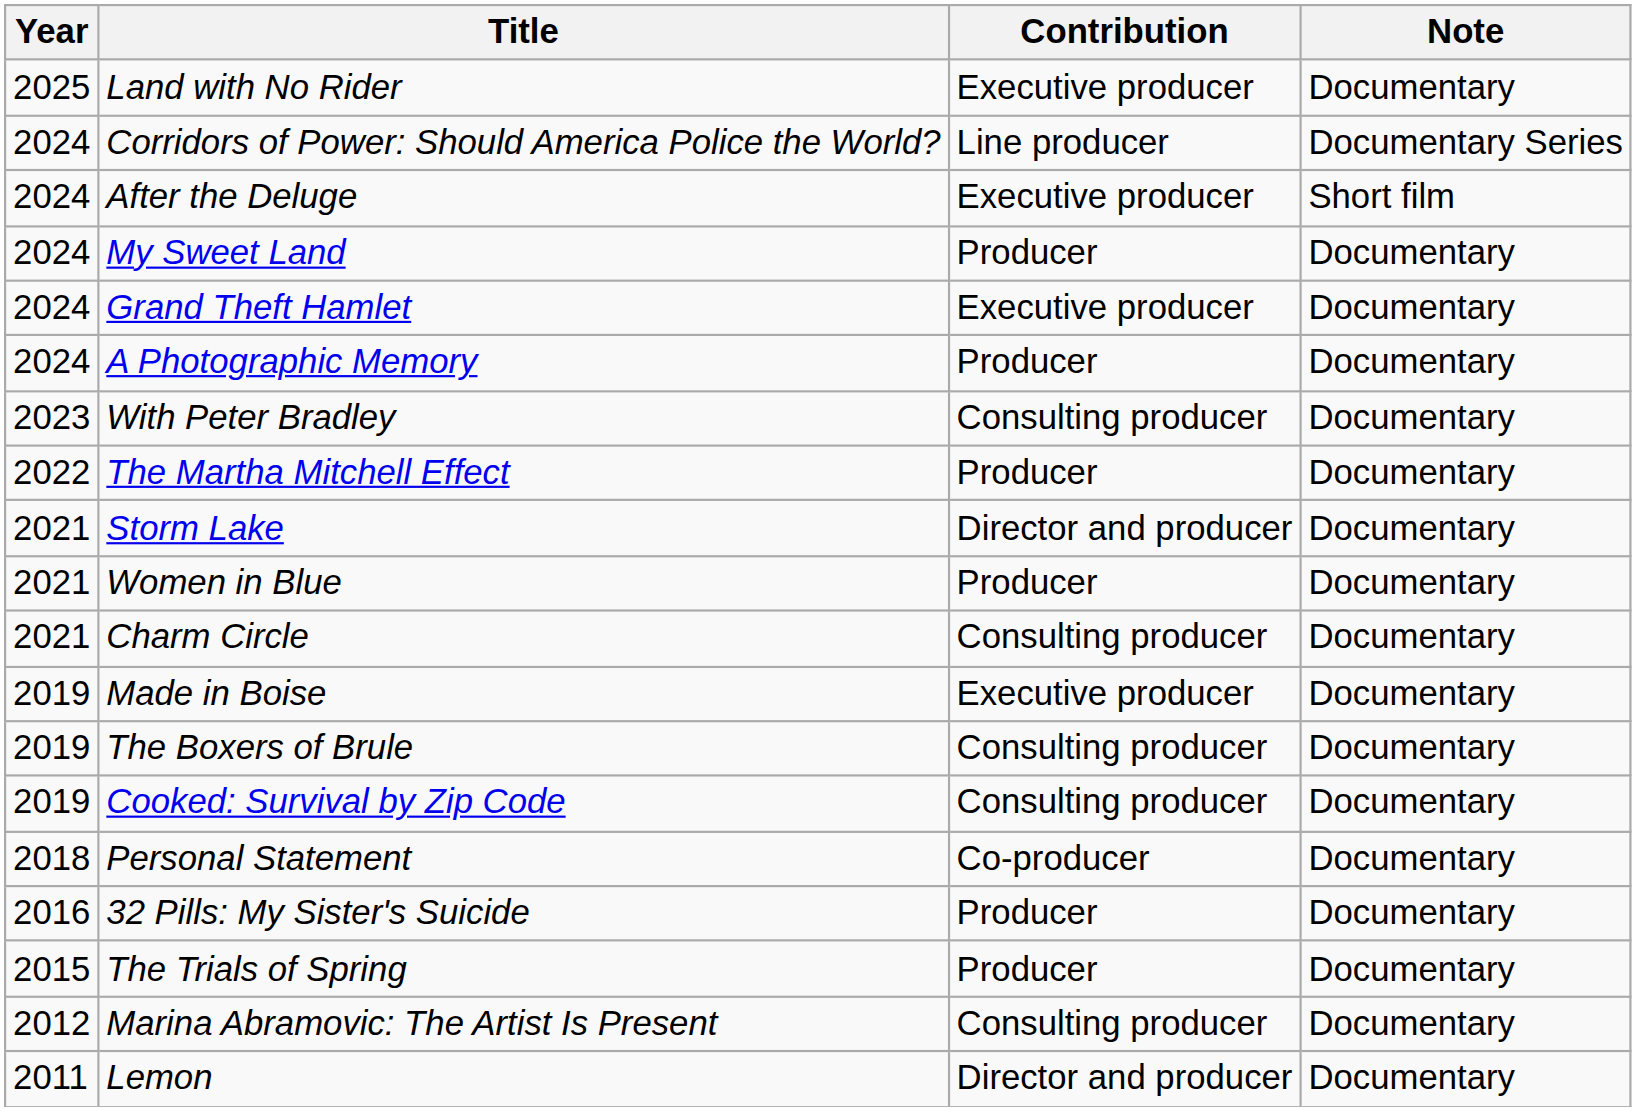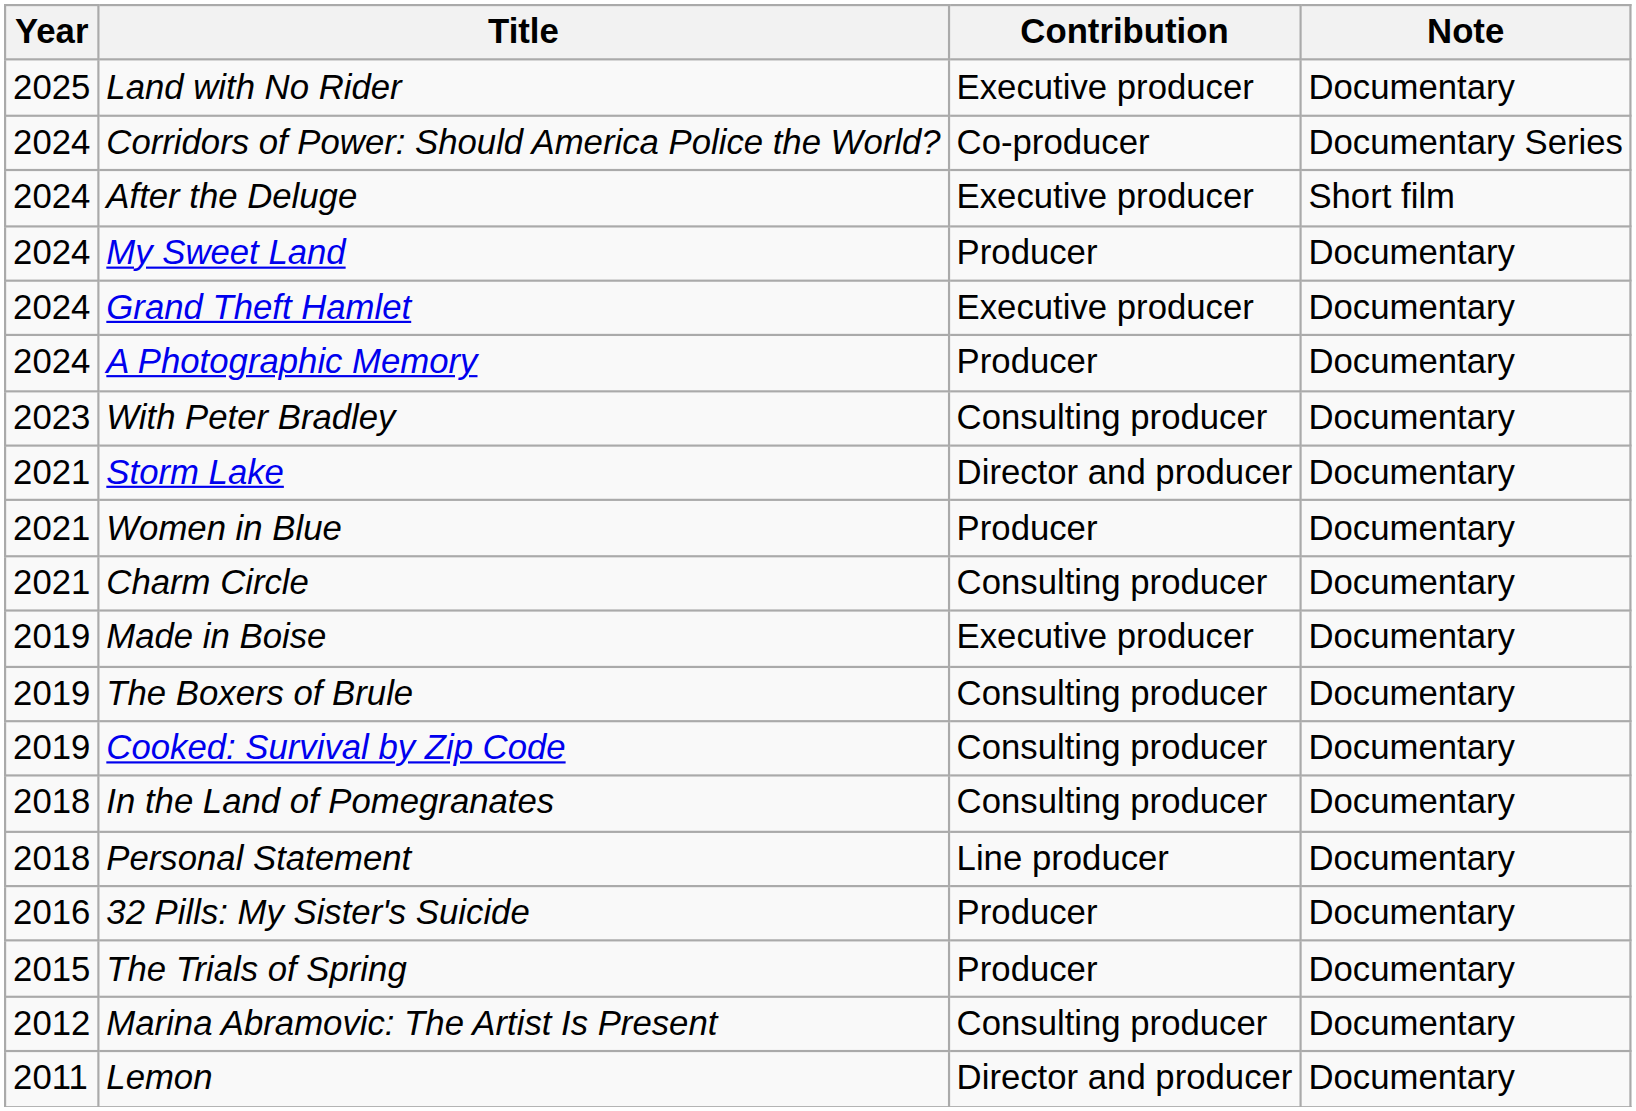 <table class="wikitable sortable">
 <tr>
 <th>Year</th>
 <th>Title</th>
 <th>Contribution</th>
 <th>Note</th>
 </tr>
 <tr>
 <td>2025</td>
 <td><em>Land with No Rider</em></td>
 <td>Executive producer</td>
 <td>Documentary</td>
 </tr>
 <tr>
 <td>2024</td>
 <td><em>Corridors of Power: Should America Police the World?</em></td>
-<td>Line producer</td>
+<td>Co-producer</td>
 <td>Documentary Series</td>
 </tr>
 <tr>
 <td>2024</td>
 <td><em>After the Deluge</em></td>
 <td>Executive producer</td>
 <td>Short film</td>
 </tr>
 <tr>
 <td>2024</td>
 <td><em><a href='#'>My Sweet Land</a></em></td>
 <td>Producer</td>
 <td>Documentary</td>
 </tr>
 <tr>
 <td>2024</td>
 <td><em><a href='#'>Grand Theft Hamlet</a></em></td>
 <td>Executive producer</td>
 <td>Documentary</td>
 </tr>
 <tr>
 <td>2024</td>
 <td><em><a href='#'>A Photographic Memory</a></em></td>
 <td>Producer</td>
 <td>Documentary</td>
 </tr>
 <tr>
 <td>2023</td>
 <td><em>With Peter Bradley</em></td>
 <td>Consulting producer</td>
-<td>Documentary</td>
-</tr>
-<tr>
-<td>2022</td>
-<td><em><a href='#'>The Martha Mitchell Effect</a></em></td>
-<td>Producer</td>
 <td>Documentary</td>
 </tr>
 <tr>
 <td>2021</td>
 <td><em><a href='#'>Storm Lake</a></em></td>
 <td>Director and producer</td>
 <td>Documentary</td>
 </tr>
 <tr>
 <td>2021</td>
 <td><em>Women in Blue</em></td>
 <td>Producer</td>
 <td>Documentary</td>
 </tr>
 <tr>
 <td>2021</td>
 <td><em>Charm Circle</em></td>
 <td>Consulting producer</td>
 <td>Documentary</td>
 </tr>
 <tr>
 <td>2019</td>
 <td><em>Made in Boise</em></td>
 <td>Executive producer</td>
 <td>Documentary</td>
 </tr>
 <tr>
 <td>2019</td>
 <td><em>The Boxers of Brule</em></td>
 <td>Consulting producer</td>
 <td>Documentary</td>
 </tr>
 <tr>
 <td>2019</td>
 <td><em><a href='#'>Cooked: Survival by Zip Code</a></em></td>
 <td>Consulting producer</td>
 <td>Documentary</td>
 </tr>
 <tr>
 <td>2018</td>
+<td><em>In the Land of Pomegranates</em></td>
+<td>Consulting producer</td>
+<td>Documentary</td>
+</tr>
+<tr>
+<td>2018</td>
 <td><em>Personal Statement</em></td>
-<td>Co-producer</td>
+<td>Line producer</td>
 <td>Documentary</td>
 </tr>
 <tr>
 <td>2016</td>
 <td><em>32 Pills: My Sister's Suicide</em></td>
 <td>Producer</td>
 <td>Documentary</td>
 </tr>
 <tr>
 <td>2015</td>
 <td><em>The Trials of Spring</em></td>
 <td>Producer</td>
 <td>Documentary</td>
 </tr>
 <tr>
 <td>2012</td>
 <td><em>Marina Abramovic: The Artist Is Present</em></td>
 <td>Consulting producer</td>
 <td>Documentary</td>
 </tr>
 <tr>
 <td>2011</td>
 <td><em>Lemon</em></td>
 <td>Director and producer</td>
 <td>Documentary</td>
 </tr>
 <tr>
 </tr>
 <tr>
 </tr>
 </table>
